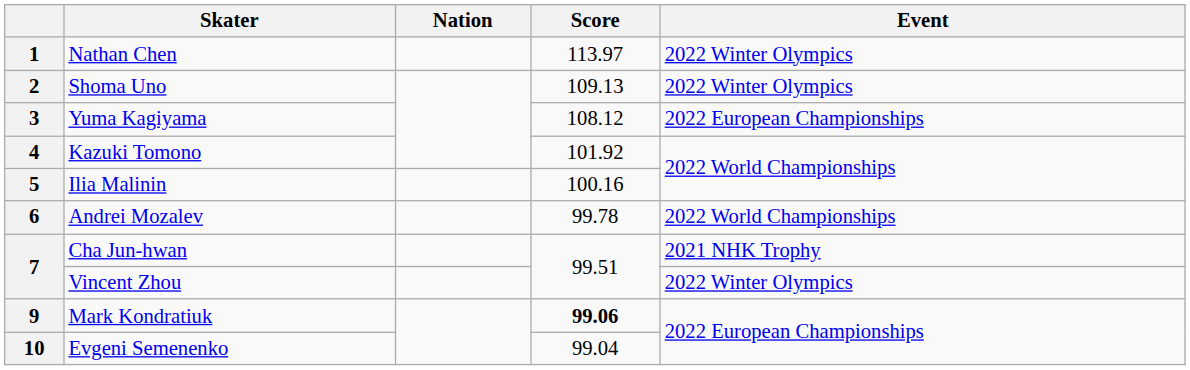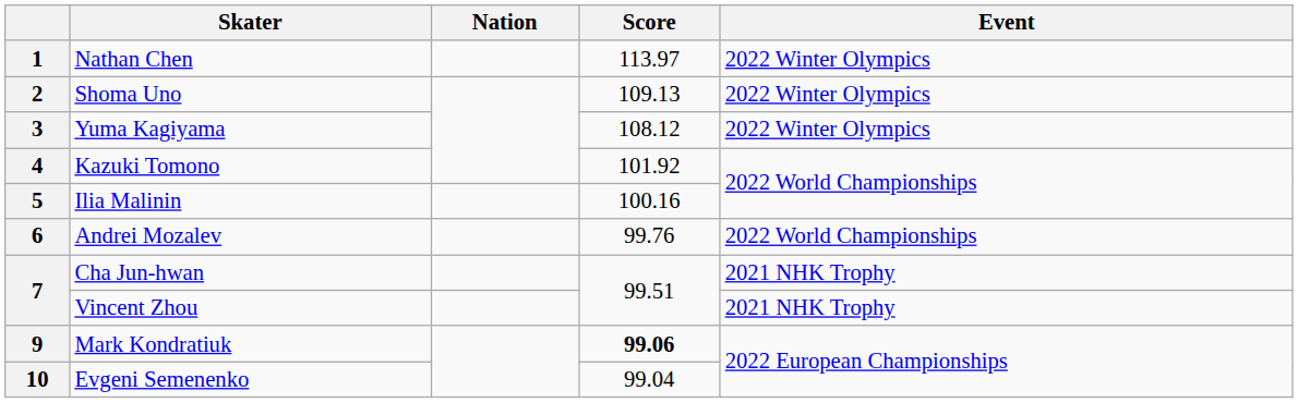 <table class="wikitable sortable" style="text-align:left; width:72.5%">
 <tr>
 <th scope="col"></th>
 <th scope="col">Skater</th>
 <th scope="col">Nation</th>
 <th scope="col">Score</th>
 <th scope="col">Event</th>
 </tr>
 <tr>
 <th scope="row">1</th>
 <td><a href='#'>Nathan Chen</a></td>
 <td></td>
 <td align="center">113.97</td>
 <td><a href='#'>2022 Winter Olympics</a></td>
 </tr>
 <tr>
 <th scope="row">2</th>
 <td><a href='#'>Shoma Uno</a></td>
 <td rowspan="3"></td>
 <td align="center">109.13</td>
 <td><a href='#'>2022 Winter Olympics</a></td>
 </tr>
 <tr>
 <th scope="row">3</th>
 <td><a href='#'>Yuma Kagiyama</a></td>
 <td align="center">108.12</td>
-<td><a href='#'>2022 European Championships</a></td>
+<td><a href='#'>2022 Winter Olympics</a></td>
 </tr>
 <tr>
 <th scope="row">4</th>
 <td><a href='#'>Kazuki Tomono</a></td>
 <td align="center">101.92</td>
 <td rowspan="2"><a href='#'>2022 World Championships</a></td>
 </tr>
 <tr>
 <th scope="row">5</th>
 <td><a href='#'>Ilia Malinin</a></td>
 <td></td>
 <td align="center">100.16</td>
 </tr>
 <tr>
 <th scope="row">6</th>
 <td><a href='#'>Andrei Mozalev</a></td>
 <td></td>
-<td align="center">99.78</td>
+<td align="center">99.76</td>
 <td><a href='#'>2022 World Championships</a></td>
 </tr>
 <tr>
 <th scope="row" rowspan=2>7</th>
 <td><a href='#'>Cha Jun-hwan</a></td>
 <td></td>
 <td rowspan="2" align="center">99.51</td>
 <td><a href='#'>2021 NHK Trophy</a></td>
 </tr>
 <tr>
 <td><a href='#'>Vincent Zhou</a></td>
 <td></td>
-<td><a href='#'>2022 Winter Olympics</a></td>
+<td><a href='#'>2021 NHK Trophy</a></td>
 </tr>
 <tr>
 <th scope="row">9</th>
 <td><a href='#'>Mark Kondratiuk</a></td>
 <td rowspan="2"></td>
 <td align="center"><strong>99.06</strong></td>
 <td rowspan="2"><a href='#'>2022 European Championships</a></td>
 </tr>
 <tr>
 <th scope="row">10</th>
 <td><a href='#'>Evgeni Semenenko</a></td>
 <td align="center">99.04</td>
 </tr>
 </table>
